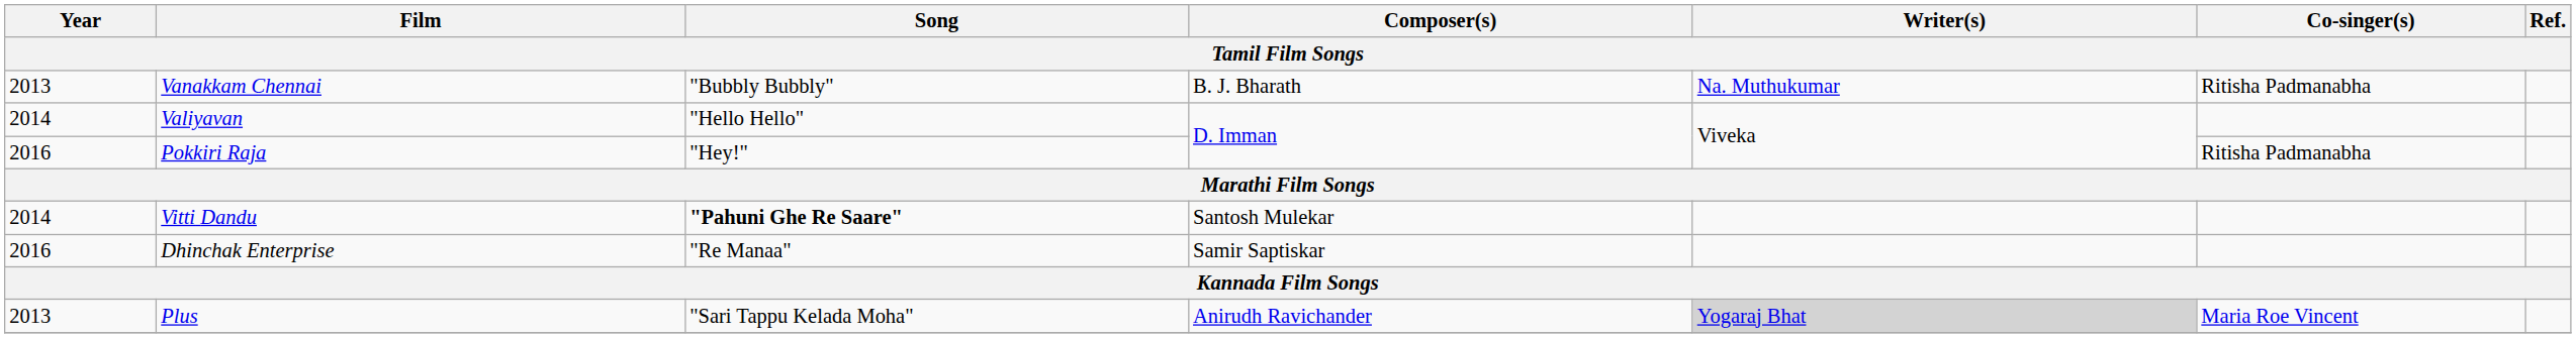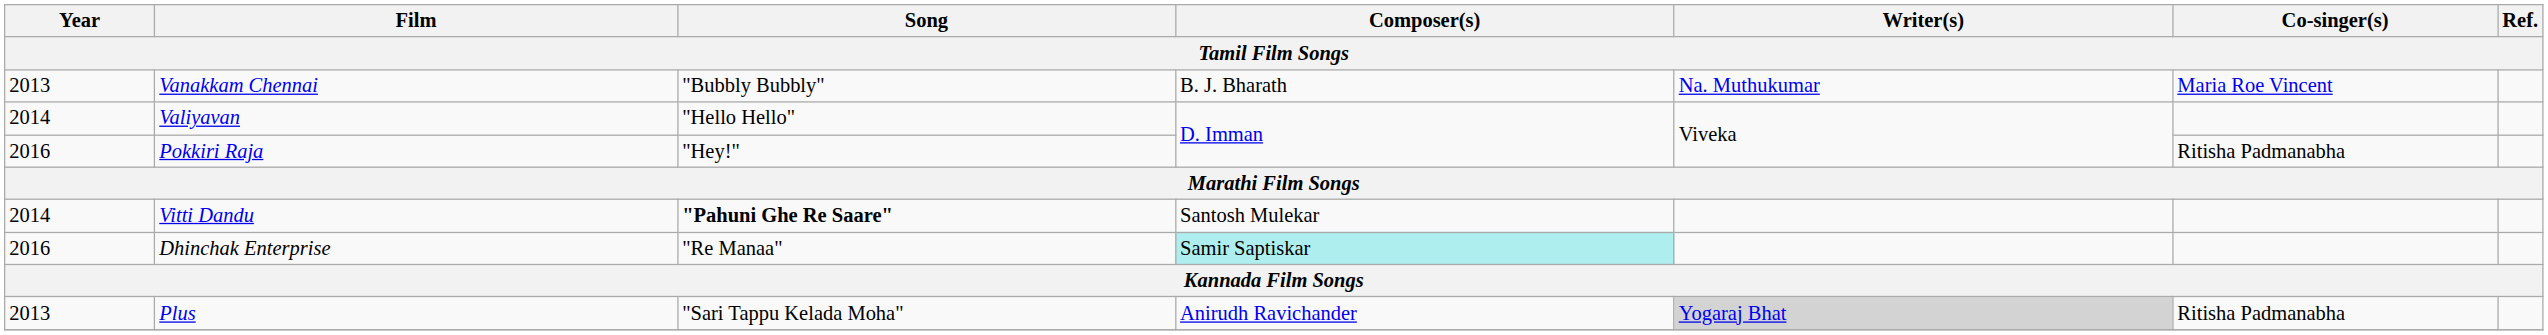 <table class="wikitable sortable" width="100%">
 <tr>
 <th width=6%>Year</th>
 <th width=21%>Film</th>
 <th width=20%>Song</th>
 <th width=20%>Composer(s)</th>
 <th width=20%>Writer(s)</th>
 <th width=20%>Co-singer(s)</th>
 <th width=1%>Ref.</th>
 </tr>
 <tr>
 <th colspan="7"><em>Tamil Film Songs</em></th>
 </tr>
 <tr>
 <td>2013</td>
 <td><em><a href='#'>Vanakkam Chennai</a></em></td>
 <td>"Bubbly Bubbly"</td>
 <td>B. J. Bharath</td>
 <td><a href='#'>Na. Muthukumar</a></td>
-<td>Ritisha Padmanabha</td>
+<td><a href='#'>Maria Roe Vincent</a></td>
 <td></td>
 </tr>
 <tr>
 <td>2014</td>
 <td><em><a href='#'>Valiyavan</a></em></td>
 <td>"Hello Hello"</td>
 <td rowspan="2"><a href='#'>D. Imman</a></td>
 <td rowspan="2">Viveka</td>
 <td></td>
 <td></td>
 </tr>
 <tr>
 <td>2016</td>
 <td><em><a href='#'>Pokkiri Raja</a></em></td>
 <td>"Hey!"</td>
 <td>Ritisha Padmanabha</td>
 <td></td>
 </tr>
 <tr>
 <th colspan="7"><em>Marathi Film Songs</em></th>
 </tr>
 <tr>
 <td>2014</td>
 <td><a href='#'><em>Vitti</em>  <em>Dandu</em></a></td>
 <td><strong>"Pahuni Ghe Re Saare"</strong></td>
 <td>Santosh Mulekar</td>
 <td></td>
 <td></td>
 <td></td>
 </tr>
 <tr>
 <td>2016</td>
 <td><em>Dhinchak Enterprise</em></td>
 <td>"Re Manaa"</td>
-<td>Samir Saptiskar</td>
+<td style="background: paleturquoise;">Samir Saptiskar</td>
 <td></td>
 <td></td>
 <td></td>
 </tr>
 <tr>
 <th colspan="7"><em>Kannada Film Songs</em></th>
 </tr>
 <tr>
 <td>2013</td>
 <td><em><a href='#'>Plus</a></em></td>
 <td>"Sari Tappu Kelada Moha"</td>
 <td><a href='#'>Anirudh Ravichander</a></td>
 <td style="background: lightgrey;"><a href='#'>Yogaraj Bhat</a></td>
-<td><a href='#'>Maria Roe Vincent</a></td>
+<td>Ritisha Padmanabha</td>
 <td></td>
 </tr>
 <tr>
 </tr>
 </table>
